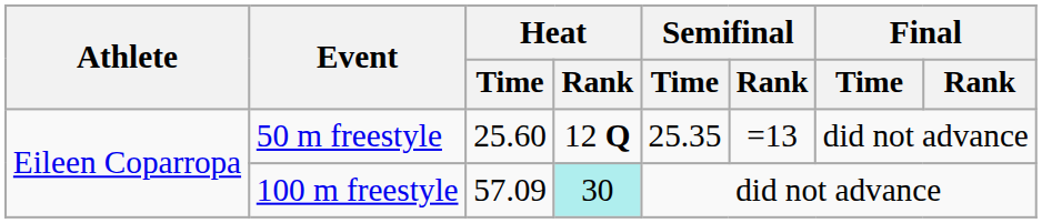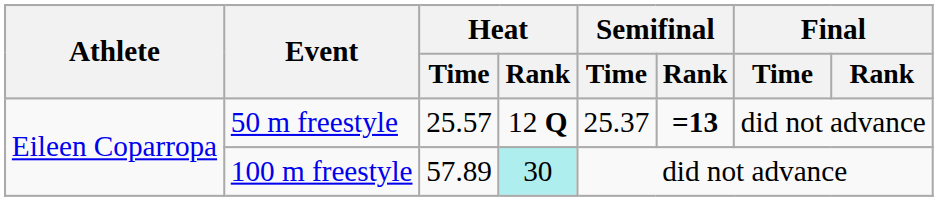 <table class=wikitable style="font-size:90%">
 <tr>
 <th rowspan="2">Athlete</th>
 <th rowspan="2">Event</th>
 <th colspan="2">Heat</th>
 <th colspan="2">Semifinal</th>
 <th colspan="2">Final</th>
 </tr>
 <tr style="font-size:95%">
 <th>Time</th>
 <th>Rank</th>
 <th>Time</th>
 <th>Rank</th>
 <th>Time</th>
 <th>Rank</th>
 </tr>
 <tr align=center>
 <td align=left rowspan=2><a href='#'>Eileen Coparropa</a></td>
 <td align=left><a href='#'>50 m freestyle</a></td>
-<td>25.60</td>
+<td>25.57</td>
 <td>12 <strong>Q</strong></td>
-<td>25.35</td>
-<td>=13</td>
+<td>25.37</td>
+<td><strong>=13</strong></td>
 <td colspan=2>did not advance</td>
 </tr>
 <tr align=center>
 <td align=left><a href='#'>100 m freestyle</a></td>
-<td>57.09</td>
+<td>57.89</td>
 <td style="background: paleturquoise;">30</td>
 <td colspan=4>did not advance</td>
 </tr>
 </table>
